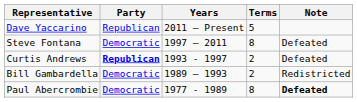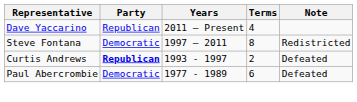 <table class=wikitable>
 <tr valign=bottom>
 <th>Representative</th>
 <th>Party</th>
 <th>Years</th>
 <th>Terms</th>
 <th>Note</th>
 </tr>
 <tr>
 <td><a href='#'>Dave Yaccarino</a></td>
 <td><a href='#'>Republican</a></td>
 <td>2011 – Present</td>
-<td>5</td>
+<td>4</td>
 <td></td>
 </tr>
 <tr>
 <td>Steve Fontana</td>
 <td><a href='#'>Democratic</a></td>
 <td>1997 – 2011</td>
 <td>8</td>
-<td>Defeated</td>
+<td>Redistricted</td>
 </tr>
 <tr>
 <td>Curtis Andrews</td>
 <td><strong><a href='#'>Republican</a></strong></td>
 <td>1993 - 1997</td>
 <td>2</td>
 <td>Defeated</td>
 </tr>
 <tr>
-<td>Bill Gambardella</td>
-<td><a href='#'>Democratic</a></td>
-<td>1989 – 1993</td>
-<td>2</td>
-<td>Redistricted</td>
-</tr>
-<tr>
 <td>Paul Abercrombie</td>
 <td><a href='#'>Democratic</a></td>
 <td>1977 - 1989</td>
-<td>8</td>
-<td><strong>Defeated</strong></td>
+<td>6</td>
+<td>Defeated</td>
 </tr>
 </table>
